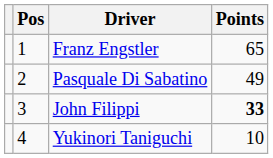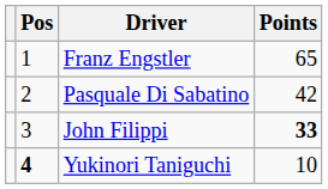 <table class="wikitable" style="font-size: 95%;">
 <tr>
 <th></th>
 <th>Pos</th>
 <th>Driver</th>
 <th>Points</th>
 </tr>
 <tr>
 <td align="left"></td>
 <td>1</td>
 <td> <a href='#'>Franz Engstler</a></td>
 <td align="right">65</td>
 </tr>
 <tr>
 <td align="left"></td>
 <td>2</td>
 <td> <a href='#'>Pasquale Di Sabatino</a></td>
-<td align="right">49</td>
+<td align="right">42</td>
 </tr>
 <tr>
 <td align="left"></td>
 <td>3</td>
 <td> <a href='#'>John Filippi</a></td>
 <td align="right"><strong>33</strong></td>
 </tr>
 <tr>
 <td align="left"></td>
-<td>4</td>
+<td><strong>4</strong></td>
 <td> <a href='#'>Yukinori Taniguchi</a></td>
 <td align="right">10</td>
 </tr>
 </table>
